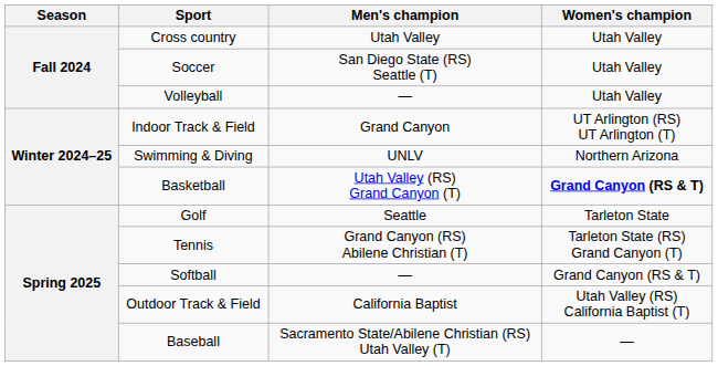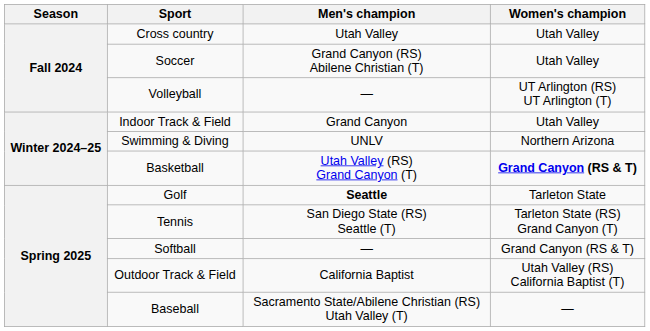 <table class="wikitable" style="text-align: center; width:65%">
 <tr>
 <th>Season</th>
 <th>Sport</th>
 <th>Men's champion</th>
 <th>Women's champion</th>
 </tr>
 <tr>
 <th rowspan=3>Fall 2024</th>
 <td>Cross country</td>
 <td>Utah Valley</td>
 <td>Utah Valley</td>
 </tr>
 <tr>
 <td>Soccer</td>
-<td>San Diego State (RS)<br>Seattle (T)</td>
+<td>Grand Canyon (RS)<br>Abilene Christian (T)</td>
 <td>Utah Valley</td>
 </tr>
 <tr>
 <td>Volleyball</td>
 <td>—</td>
-<td>Utah Valley</td>
+<td>UT Arlington (RS)<br>UT Arlington (T)</td>
 </tr>
 <tr>
 <th rowspan=3>Winter 2024–25</th>
 <td>Indoor Track & Field</td>
 <td>Grand Canyon</td>
-<td>UT Arlington (RS)<br>UT Arlington (T)</td>
+<td>Utah Valley</td>
 </tr>
 <tr>
 <td>Swimming & Diving</td>
 <td>UNLV</td>
 <td>Northern Arizona</td>
 </tr>
 <tr>
 <td>Basketball</td>
 <td><a href='#'>Utah Valley</a> (RS)<br><a href='#'>Grand Canyon</a> (T)</td>
 <td><strong><a href='#'>Grand Canyon</a> (RS & T)</strong></td>
 </tr>
 <tr>
 <th rowspan=5>Spring 2025</th>
 <td>Golf</td>
-<td>Seattle</td>
+<td><strong>Seattle</strong></td>
 <td>Tarleton State</td>
 </tr>
 <tr>
 <td>Tennis</td>
-<td>Grand Canyon (RS)<br>Abilene Christian (T)</td>
+<td>San Diego State (RS)<br>Seattle (T)</td>
 <td>Tarleton State (RS)<br> Grand Canyon (T)</td>
 </tr>
 <tr>
 <td>Softball</td>
 <td>—</td>
 <td>Grand Canyon (RS & T)</td>
 </tr>
 <tr>
 <td>Outdoor Track & Field</td>
 <td>California Baptist</td>
 <td>Utah Valley (RS)<br>California Baptist (T)</td>
 </tr>
 <tr>
 <td>Baseball</td>
 <td>Sacramento State/Abilene Christian (RS)<br>Utah Valley (T)</td>
 <td>—</td>
 </tr>
 </table>
